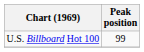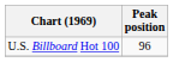 <table class="wikitable">
 <tr>
 <th align="left">Chart (1969)</th>
 <th align="left">Peak<br>position</th>
 </tr>
 <tr>
 <td>U.S. <em><a href='#'>Billboard</a></em> <a href='#'>Hot 100</a></td>
-<td style="text-align:center;">99</td>
+<td style="text-align:center;">96</td>
 </tr>
 <tr>
 </tr>
 </table>
